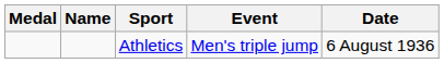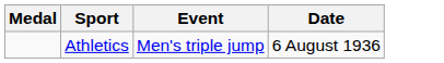 <table class="wikitable" style="font-size: 95%;">
 <tr>
 <th>Medal</th>
-<th>Name</th>
 <th>Sport</th>
 <th>Event</th>
 <th>Date</th>
 </tr>
 <tr>
 <td></td>
-<td></td>
 <td><a href='#'>Athletics</a></td>
 <td><a href='#'>Men's triple jump</a></td>
 <td>6 August 1936</td>
 </tr>
 </table>
